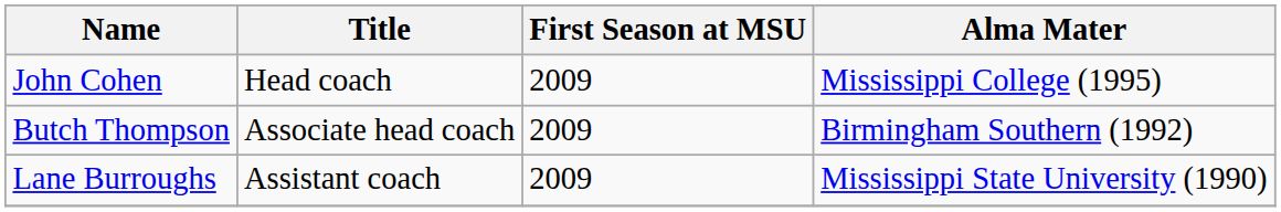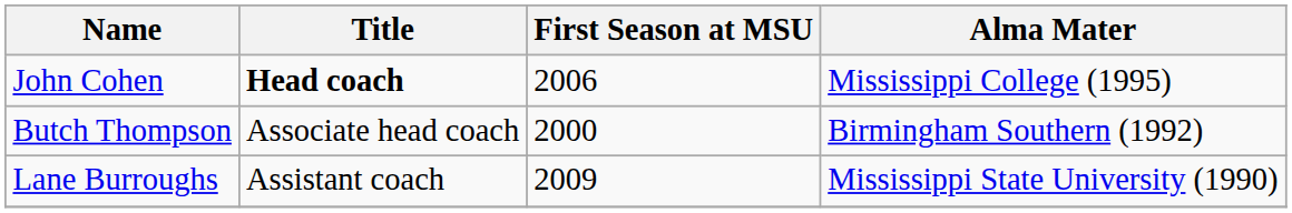 <table class="wikitable">
 <tr>
 <th>Name</th>
 <th>Title</th>
 <th>First Season at MSU</th>
 <th>Alma Mater</th>
 </tr>
 <tr>
 <td><a href='#'>John Cohen</a></td>
-<td>Head coach</td>
-<td>2009</td>
+<td><strong>Head coach</strong></td>
+<td>2006</td>
 <td><a href='#'>Mississippi College</a> (1995)</td>
 </tr>
 <tr>
 <td><a href='#'>Butch Thompson</a></td>
 <td>Associate head coach</td>
-<td>2009</td>
+<td>2000</td>
 <td><a href='#'>Birmingham Southern</a> (1992)</td>
 </tr>
 <tr>
 <td><a href='#'>Lane Burroughs</a></td>
 <td>Assistant coach</td>
 <td>2009</td>
 <td><a href='#'>Mississippi State University</a> (1990)</td>
 </tr>
 <tr>
 </tr>
 </table>
